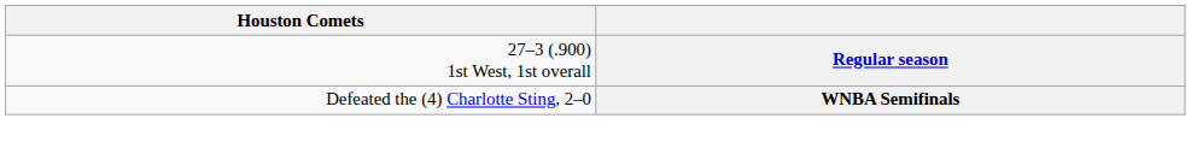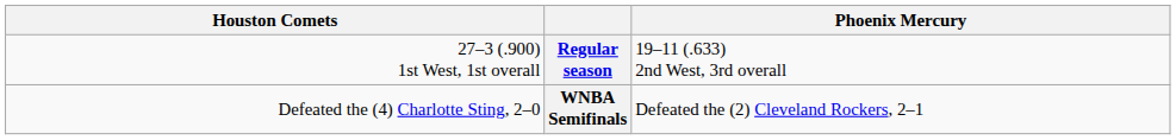 <table class="wikitable" style="width: 60%; font-size:90%;">
 <tr valign=top>
 <th width=50%>Houston Comets</th>
 <th></th>
+<th width=50%>Phoenix Mercury</th>
 </tr>
 <tr>
 <td align=right>27–3 (.900)<br>1st West, 1st overall</td>
 <th><a href='#'>Regular season</a></th>
+<td align=left>19–11 (.633)<br>2nd West, 3rd overall</td>
 </tr>
 <tr>
 <td align=right>Defeated the (4) <a href='#'>Charlotte Sting</a>, 2–0</td>
 <th>WNBA Semifinals</th>
+<td align=left>Defeated the (2) <a href='#'>Cleveland Rockers</a>, 2–1</td>
 </tr>
 </table>
